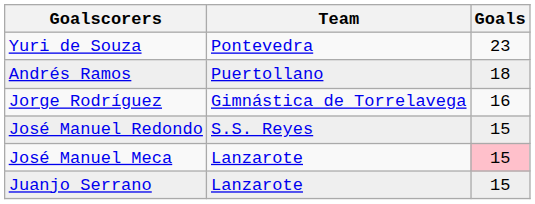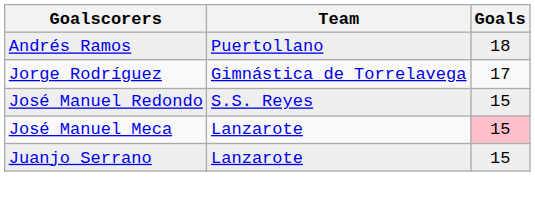 <table class="wikitable sortable">
 <tr>
 <th>Goalscorers</th>
 <th>Team</th>
 <th>Goals</th>
-</tr>
-<tr>
-<td> <a href='#'>Yuri de Souza</a></td>
-<td><a href='#'>Pontevedra</a></td>
-<td align=center>23</td>
 </tr>
 <tr bgcolor="#EFEFEF">
 <td> <a href='#'>Andrés Ramos</a></td>
 <td><a href='#'>Puertollano</a></td>
 <td align=center>18</td>
 </tr>
 <tr>
 <td> <a href='#'>Jorge Rodríguez</a></td>
 <td><a href='#'>Gimnástica de Torrelavega</a></td>
-<td align=center>16</td>
+<td align=center>17</td>
 </tr>
 <tr bgcolor="#EFEFEF">
 <td> <a href='#'>José Manuel Redondo</a></td>
 <td><a href='#'>S.S. Reyes</a></td>
 <td align=center>15</td>
 </tr>
 <tr>
 <td> <a href='#'>José Manuel Meca</a></td>
 <td><a href='#'>Lanzarote</a></td>
 <td align=center style="background: pink;">15</td>
 </tr>
 <tr bgcolor="#EFEFEF">
 <td> <a href='#'>Juanjo Serrano</a></td>
 <td><a href='#'>Lanzarote</a></td>
 <td align=center>15</td>
 </tr>
 </table>
